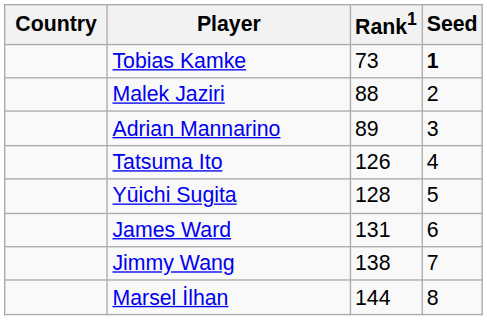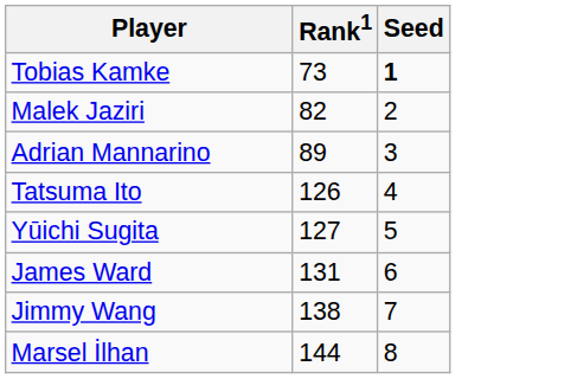 <table class="sortable wikitable">
 <tr>
-<th width="70">Country</th>
 <th width="175">Player</th>
 <th>Rank<sup>1</sup></th>
 <th>Seed</th>
 </tr>
 <tr>
-<td></td>
 <td><a href='#'>Tobias Kamke</a></td>
 <td>73</td>
 <td><strong>1</strong></td>
 </tr>
 <tr>
-<td></td>
 <td><a href='#'>Malek Jaziri</a></td>
-<td>88</td>
+<td>82</td>
 <td>2</td>
 </tr>
 <tr>
-<td></td>
 <td><a href='#'>Adrian Mannarino</a></td>
 <td>89</td>
 <td>3</td>
 </tr>
 <tr>
-<td></td>
 <td><a href='#'>Tatsuma Ito</a></td>
 <td>126</td>
 <td>4</td>
 </tr>
 <tr>
-<td></td>
 <td><a href='#'>Yūichi Sugita</a></td>
-<td>128</td>
+<td>127</td>
 <td>5</td>
 </tr>
 <tr>
-<td></td>
 <td><a href='#'>James Ward</a></td>
 <td>131</td>
 <td>6</td>
 </tr>
 <tr>
-<td></td>
 <td><a href='#'>Jimmy Wang</a></td>
 <td>138</td>
 <td>7</td>
 </tr>
 <tr>
-<td></td>
 <td><a href='#'>Marsel İlhan</a></td>
 <td>144</td>
 <td>8</td>
 </tr>
 </table>
